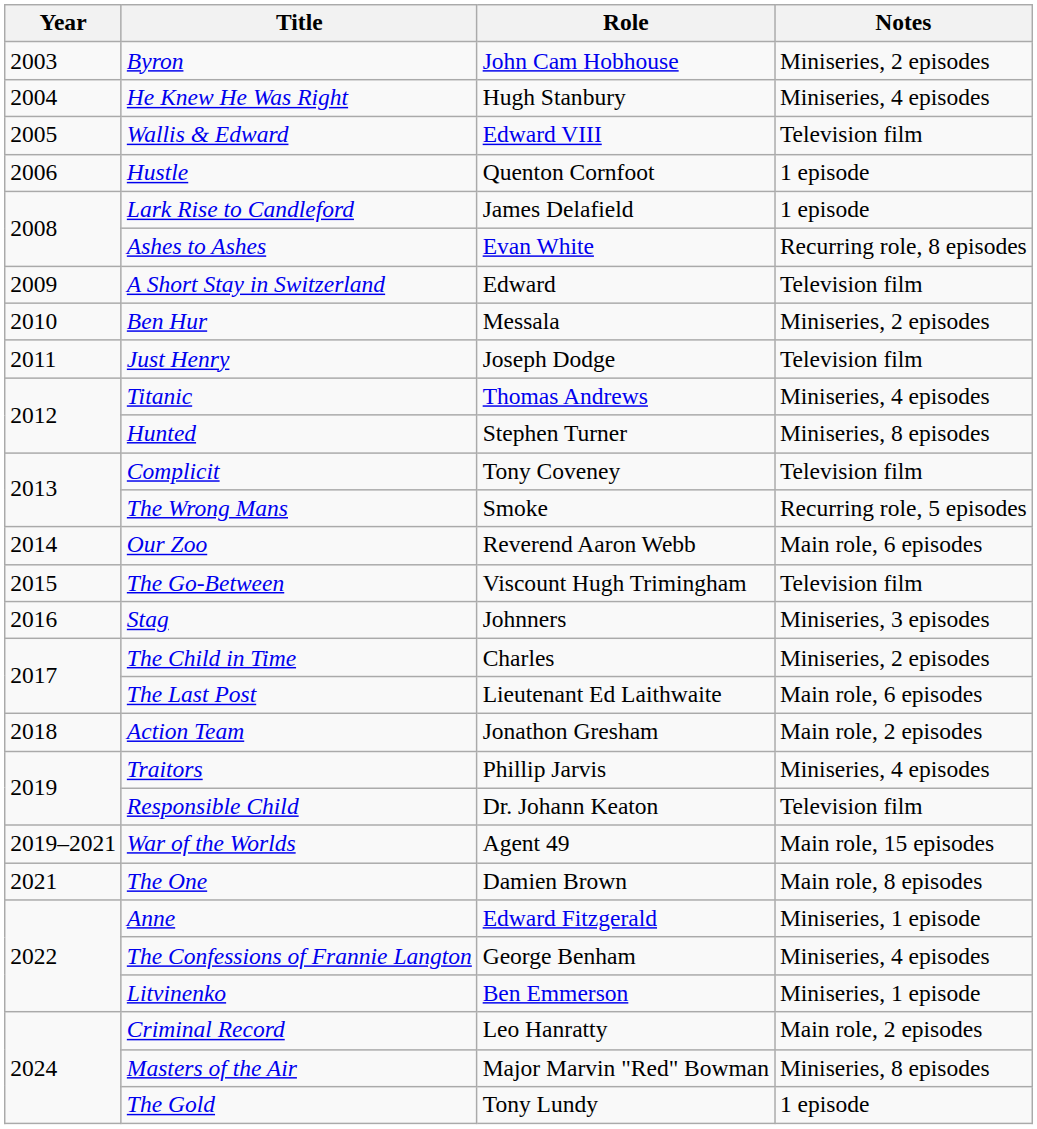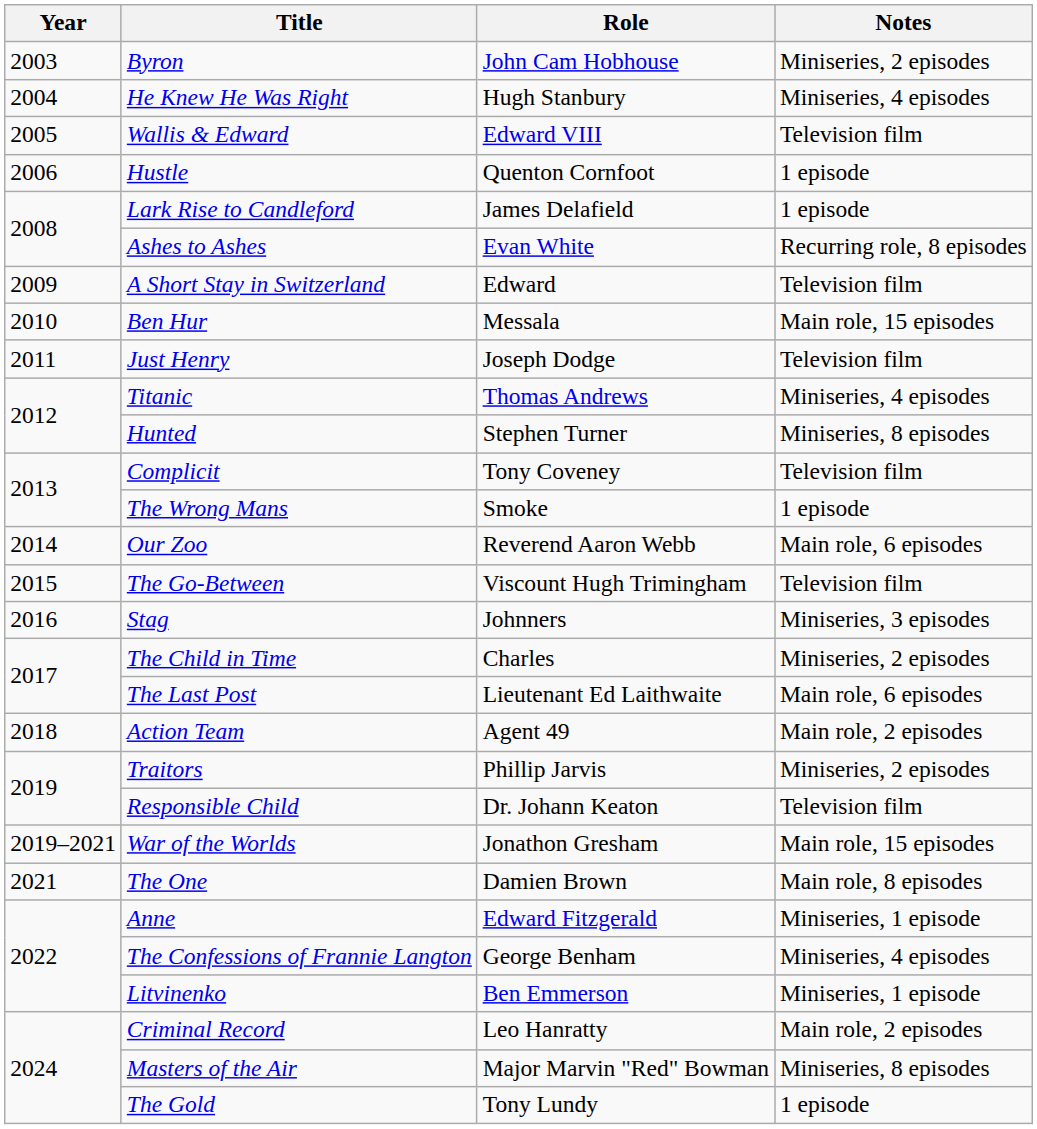 <table class="wikitable sortable">
 <tr>
 <th>Year</th>
 <th>Title</th>
 <th>Role</th>
 <th class="unsortable">Notes</th>
 </tr>
 <tr>
 <td>2003</td>
 <td><em><a href='#'>Byron</a></em></td>
 <td><a href='#'>John Cam Hobhouse</a></td>
 <td>Miniseries, 2 episodes</td>
 </tr>
 <tr>
 <td>2004</td>
 <td><em><a href='#'>He Knew He Was Right</a></em></td>
 <td>Hugh Stanbury</td>
 <td>Miniseries, 4 episodes</td>
 </tr>
 <tr>
 <td>2005</td>
 <td><em><a href='#'>Wallis & Edward</a></em></td>
 <td><a href='#'>Edward VIII</a></td>
 <td>Television film</td>
 </tr>
 <tr>
 <td>2006</td>
 <td><em><a href='#'>Hustle</a></em></td>
 <td>Quenton Cornfoot</td>
 <td>1 episode</td>
 </tr>
 <tr>
 <td rowspan="2">2008</td>
 <td><em><a href='#'>Lark Rise to Candleford</a></em></td>
 <td>James Delafield</td>
 <td>1 episode</td>
 </tr>
 <tr>
 <td><em><a href='#'>Ashes to Ashes</a></em></td>
 <td><a href='#'>Evan White</a></td>
 <td>Recurring role, 8 episodes</td>
 </tr>
 <tr>
 <td>2009</td>
 <td><em><a href='#'>A Short Stay in Switzerland</a></em></td>
 <td>Edward</td>
 <td>Television film</td>
 </tr>
 <tr>
 <td>2010</td>
 <td><em><a href='#'>Ben Hur</a></em></td>
 <td>Messala</td>
-<td>Miniseries, 2 episodes</td>
+<td>Main role, 15 episodes</td>
 </tr>
 <tr>
 <td>2011</td>
 <td><em><a href='#'>Just Henry</a></em></td>
 <td>Joseph Dodge</td>
 <td>Television film</td>
 </tr>
 <tr>
 <td rowspan="2">2012</td>
 <td><em><a href='#'>Titanic</a></em></td>
 <td><a href='#'>Thomas Andrews</a></td>
 <td>Miniseries, 4 episodes</td>
 </tr>
 <tr>
 <td><em><a href='#'>Hunted</a></em></td>
 <td>Stephen Turner</td>
 <td>Miniseries, 8 episodes</td>
 </tr>
 <tr>
 <td rowspan="2">2013</td>
 <td><em><a href='#'>Complicit</a></em></td>
 <td>Tony Coveney</td>
 <td>Television film</td>
 </tr>
 <tr>
 <td><em><a href='#'>The Wrong Mans</a></em></td>
 <td>Smoke</td>
-<td>Recurring role, 5 episodes</td>
+<td>1 episode</td>
 </tr>
 <tr>
 <td>2014</td>
 <td><em><a href='#'>Our Zoo</a></em></td>
 <td>Reverend Aaron Webb</td>
 <td>Main role, 6 episodes</td>
 </tr>
 <tr>
 <td>2015</td>
 <td><em><a href='#'>The Go-Between</a></em></td>
 <td>Viscount Hugh Trimingham</td>
 <td>Television film</td>
 </tr>
 <tr>
 <td>2016</td>
 <td><em><a href='#'>Stag</a></em></td>
 <td>Johnners</td>
 <td>Miniseries, 3 episodes</td>
 </tr>
 <tr>
 <td rowspan="2">2017</td>
 <td><em><a href='#'>The Child in Time</a></em></td>
 <td>Charles</td>
 <td>Miniseries, 2 episodes</td>
 </tr>
 <tr>
 <td><em><a href='#'>The Last Post</a></em></td>
 <td>Lieutenant Ed Laithwaite</td>
 <td>Main role, 6 episodes</td>
 </tr>
 <tr>
 <td>2018</td>
 <td><em><a href='#'>Action Team</a></em></td>
-<td>Jonathon Gresham</td>
+<td>Agent 49</td>
 <td>Main role, 2 episodes</td>
 </tr>
 <tr>
 <td rowspan="2">2019</td>
 <td><em><a href='#'>Traitors</a></em></td>
 <td>Phillip Jarvis</td>
-<td>Miniseries, 4 episodes</td>
+<td>Miniseries, 2 episodes</td>
 </tr>
 <tr>
 <td><em><a href='#'>Responsible Child</a></em></td>
 <td>Dr. Johann Keaton</td>
 <td>Television film</td>
 </tr>
 <tr>
 <td>2019–2021</td>
 <td><em><a href='#'>War of the Worlds</a></em></td>
-<td>Agent 49</td>
+<td>Jonathon Gresham</td>
 <td>Main role, 15 episodes</td>
 </tr>
 <tr>
 <td>2021</td>
 <td><em><a href='#'>The One</a></em></td>
 <td>Damien Brown</td>
 <td>Main role, 8 episodes</td>
 </tr>
 <tr>
 <td rowspan="3">2022</td>
 <td><em><a href='#'>Anne</a></em></td>
 <td><a href='#'>Edward Fitzgerald</a></td>
 <td>Miniseries, 1 episode</td>
 </tr>
 <tr>
 <td><em><a href='#'>The Confessions of Frannie Langton</a></em></td>
 <td>George Benham</td>
 <td>Miniseries, 4 episodes</td>
 </tr>
 <tr>
 <td><em><a href='#'>Litvinenko</a></em></td>
 <td><a href='#'>Ben Emmerson</a></td>
 <td>Miniseries, 1 episode</td>
 </tr>
 <tr>
 <td rowspan="3">2024</td>
 <td><em><a href='#'>Criminal Record</a></em></td>
 <td>Leo Hanratty</td>
 <td>Main role, 2 episodes</td>
 </tr>
 <tr>
 <td><em><a href='#'>Masters of the Air</a></em></td>
 <td>Major Marvin "Red" Bowman</td>
 <td>Miniseries, 8 episodes</td>
 </tr>
 <tr>
 <td><em><a href='#'>The Gold</a></em></td>
 <td>Tony Lundy</td>
 <td>1 episode</td>
 </tr>
 </table>
